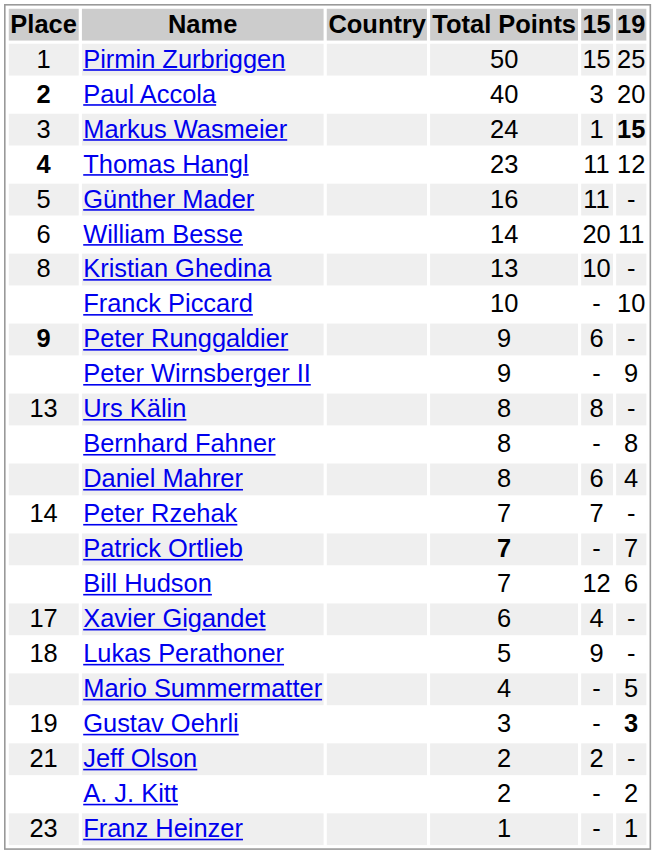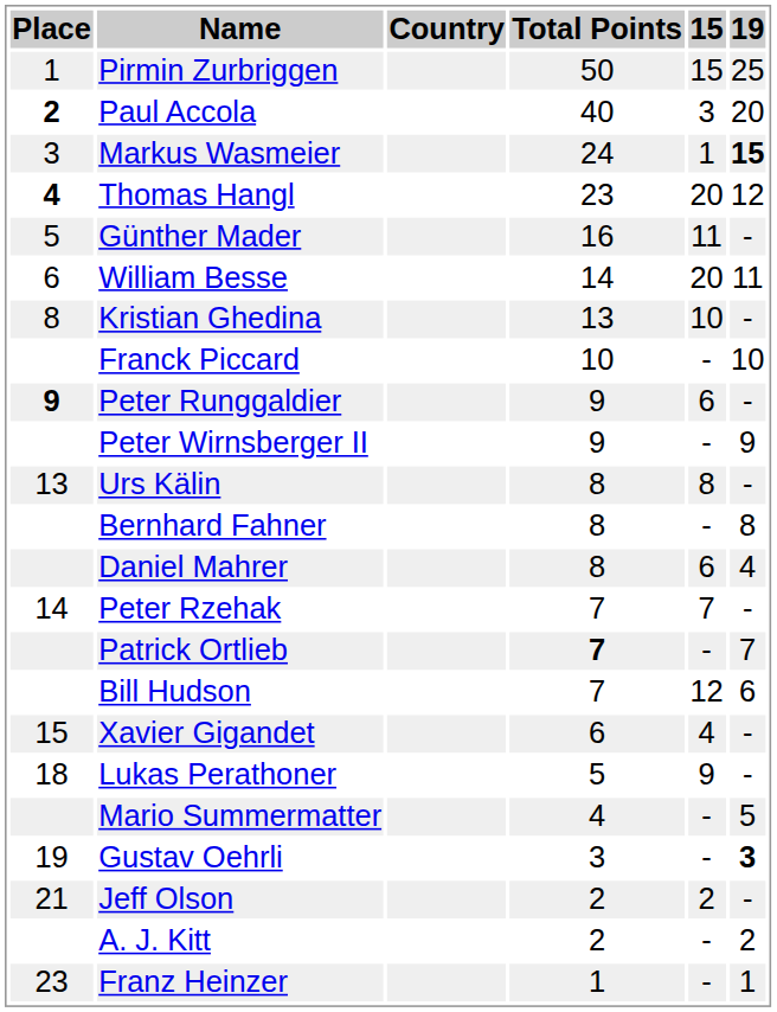 <table border="0" style="border: 1px solid #999; background-color:#FFFFFF; text-align:center">
 <tr align="center" bgcolor="#CCCCCC">
 <th>Place</th>
 <th>Name</th>
 <th>Country</th>
 <th>Total Points</th>
 <th>15</th>
 <th>19</th>
 </tr>
 <tr bgcolor="#EFEFEF">
 <td>1</td>
 <td align="left"><a href='#'>Pirmin Zurbriggen</a></td>
 <td align="left"></td>
 <td>50</td>
 <td>15</td>
 <td>25</td>
 </tr>
 <tr>
 <td><strong>2</strong></td>
 <td align="left"><a href='#'>Paul Accola</a></td>
 <td align="left"></td>
 <td>40</td>
 <td>3</td>
 <td>20</td>
 </tr>
 <tr bgcolor="#EFEFEF">
 <td>3</td>
 <td align="left"><a href='#'>Markus Wasmeier</a></td>
 <td align="left"></td>
 <td>24</td>
 <td>1</td>
 <td><strong>15</strong></td>
 </tr>
 <tr>
 <td><strong>4</strong></td>
 <td align="left"><a href='#'>Thomas Hangl</a></td>
 <td align="left"></td>
 <td>23</td>
-<td>11</td>
+<td>20</td>
 <td>12</td>
 </tr>
 <tr bgcolor="#EFEFEF">
 <td>5</td>
 <td align="left"><a href='#'>Günther Mader</a></td>
 <td align="left"></td>
 <td>16</td>
 <td>11</td>
 <td>-</td>
 </tr>
 <tr>
 <td>6</td>
 <td align="left"><a href='#'>William Besse</a></td>
 <td align="left"></td>
 <td>14</td>
 <td>20</td>
 <td>11</td>
 </tr>
 <tr bgcolor="#EFEFEF">
 <td>8</td>
 <td align="left"><a href='#'>Kristian Ghedina</a></td>
 <td align="left"></td>
 <td>13</td>
 <td>10</td>
 <td>-</td>
 </tr>
 <tr>
 <td></td>
 <td align="left"><a href='#'>Franck Piccard</a></td>
 <td align="left"></td>
 <td>10</td>
 <td>-</td>
 <td>10</td>
 </tr>
 <tr bgcolor="#EFEFEF">
 <td><strong>9</strong></td>
 <td align="left"><a href='#'>Peter Runggaldier</a></td>
 <td align="left"></td>
 <td>9</td>
 <td>6</td>
 <td>-</td>
 </tr>
 <tr>
 <td></td>
 <td align="left"><a href='#'>Peter Wirnsberger II</a></td>
 <td align="left"></td>
 <td>9</td>
 <td>-</td>
 <td>9</td>
 </tr>
 <tr bgcolor="#EFEFEF">
 <td>13</td>
 <td align="left"><a href='#'>Urs Kälin</a></td>
 <td align="left"></td>
 <td>8</td>
 <td>8</td>
 <td>-</td>
 </tr>
 <tr>
 <td></td>
 <td align="left"><a href='#'>Bernhard Fahner</a></td>
 <td align="left"></td>
 <td>8</td>
 <td>-</td>
 <td>8</td>
 </tr>
 <tr bgcolor="#EFEFEF">
 <td></td>
 <td align="left"><a href='#'>Daniel Mahrer</a></td>
 <td align="left"></td>
 <td>8</td>
 <td>6</td>
 <td>4</td>
 </tr>
 <tr>
 <td>14</td>
 <td align="left"><a href='#'>Peter Rzehak</a></td>
 <td align="left"></td>
 <td>7</td>
 <td>7</td>
 <td>-</td>
 </tr>
 <tr bgcolor="#EFEFEF">
 <td></td>
 <td align="left"><a href='#'>Patrick Ortlieb</a></td>
 <td align="left"></td>
 <td><strong>7</strong></td>
 <td>-</td>
 <td>7</td>
 </tr>
 <tr>
 <td></td>
 <td align="left"><a href='#'>Bill Hudson</a></td>
 <td align="left"></td>
 <td>7</td>
 <td>12</td>
 <td>6</td>
 </tr>
 <tr bgcolor="#EFEFEF">
-<td>17</td>
+<td>15</td>
 <td align="left"><a href='#'>Xavier Gigandet</a></td>
 <td align="left"></td>
 <td>6</td>
 <td>4</td>
 <td>-</td>
 </tr>
 <tr>
 <td>18</td>
 <td align="left"><a href='#'>Lukas Perathoner</a></td>
 <td align="left"></td>
 <td>5</td>
 <td>9</td>
 <td>-</td>
 </tr>
 <tr bgcolor="#EFEFEF">
 <td></td>
 <td align="left"><a href='#'>Mario Summermatter</a></td>
 <td align="left"></td>
 <td>4</td>
 <td>-</td>
 <td>5</td>
 </tr>
 <tr>
 <td>19</td>
 <td align="left"><a href='#'>Gustav Oehrli</a></td>
 <td align="left"></td>
 <td>3</td>
 <td>-</td>
 <td><strong>3</strong></td>
 </tr>
 <tr bgcolor="#EFEFEF">
 <td>21</td>
 <td align="left"><a href='#'>Jeff Olson</a></td>
 <td align="left"></td>
 <td>2</td>
 <td>2</td>
 <td>-</td>
 </tr>
 <tr>
 <td></td>
 <td align="left"><a href='#'>A. J. Kitt</a></td>
 <td align="left"></td>
 <td>2</td>
 <td>-</td>
 <td>2</td>
 </tr>
 <tr bgcolor="#EFEFEF">
 <td>23</td>
 <td align="left"><a href='#'>Franz Heinzer</a></td>
 <td align="left"></td>
 <td>1</td>
 <td>-</td>
 <td>1</td>
 </tr>
 </table>
